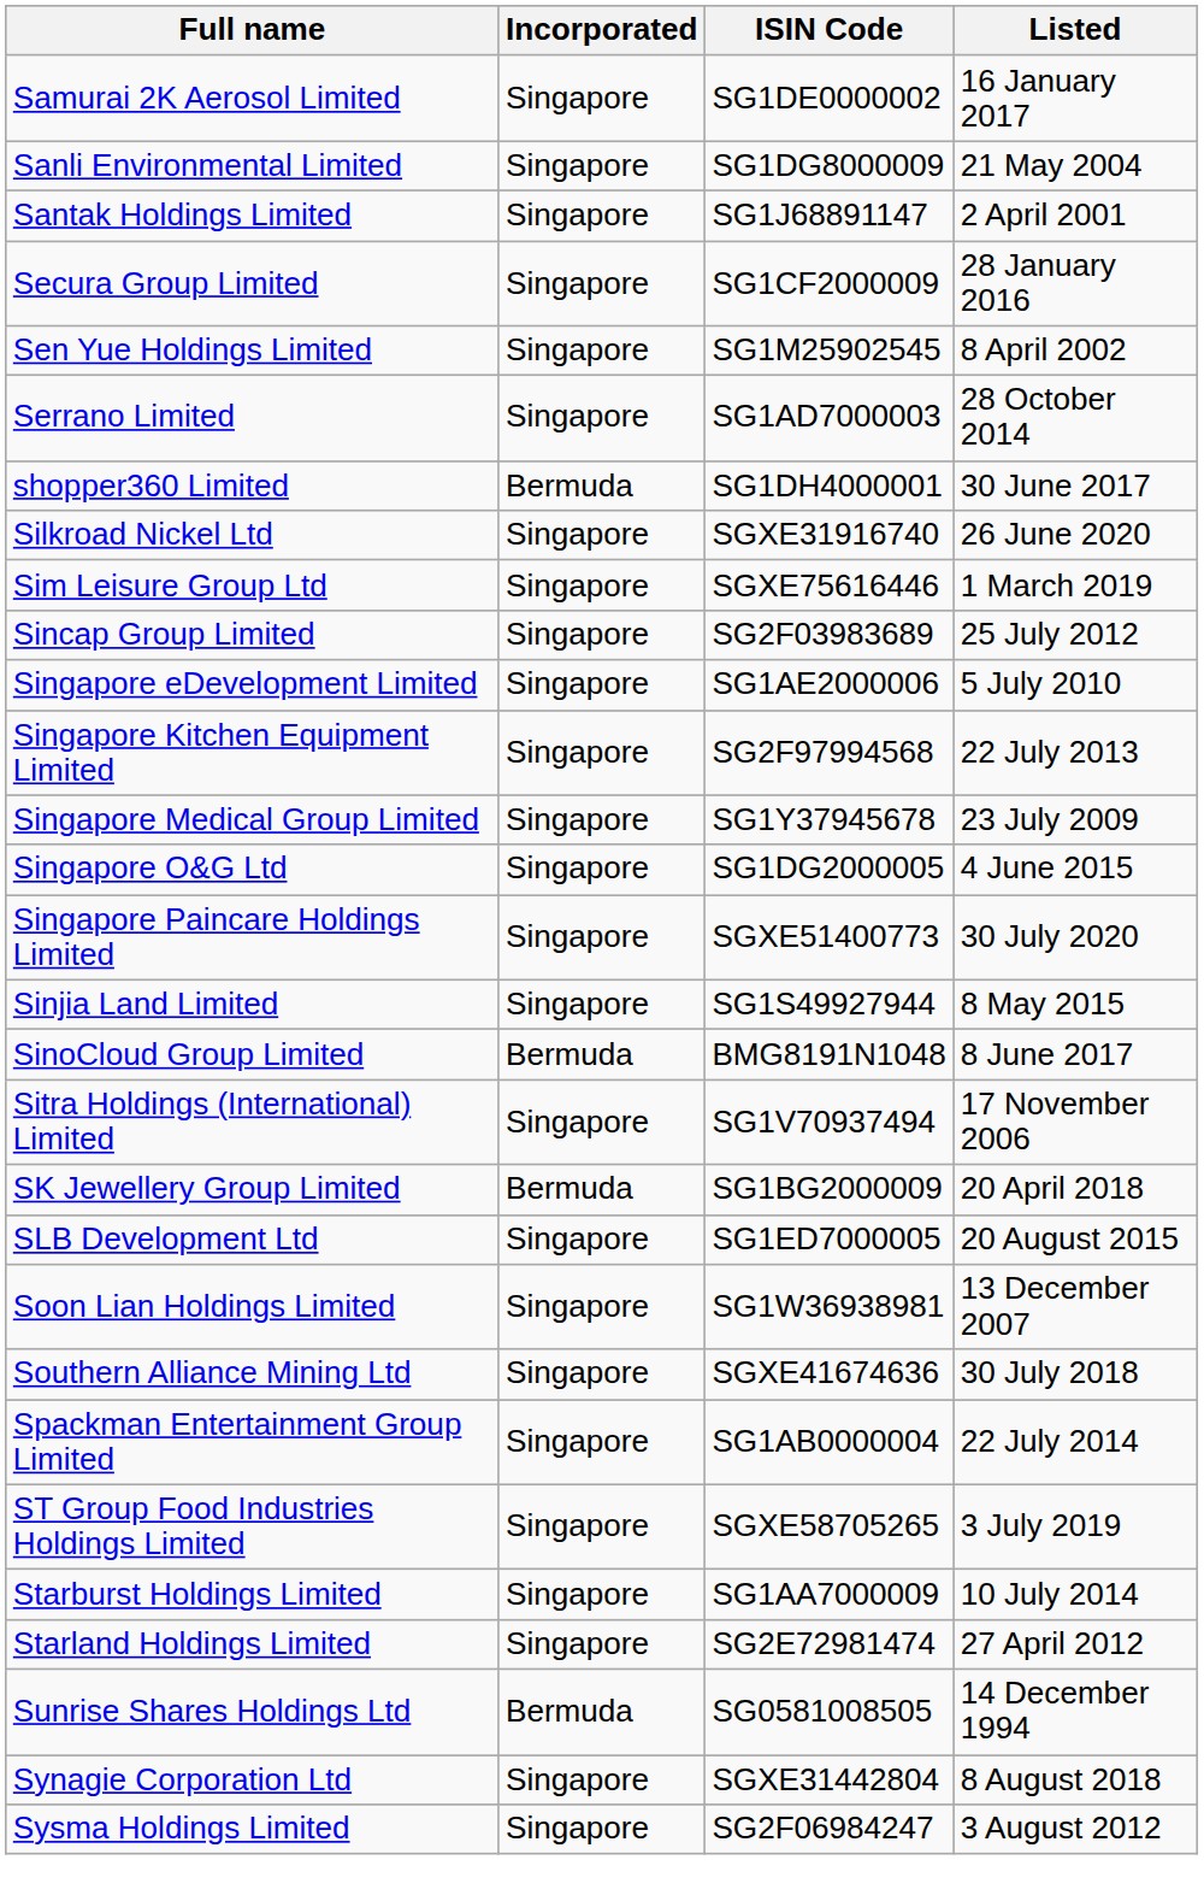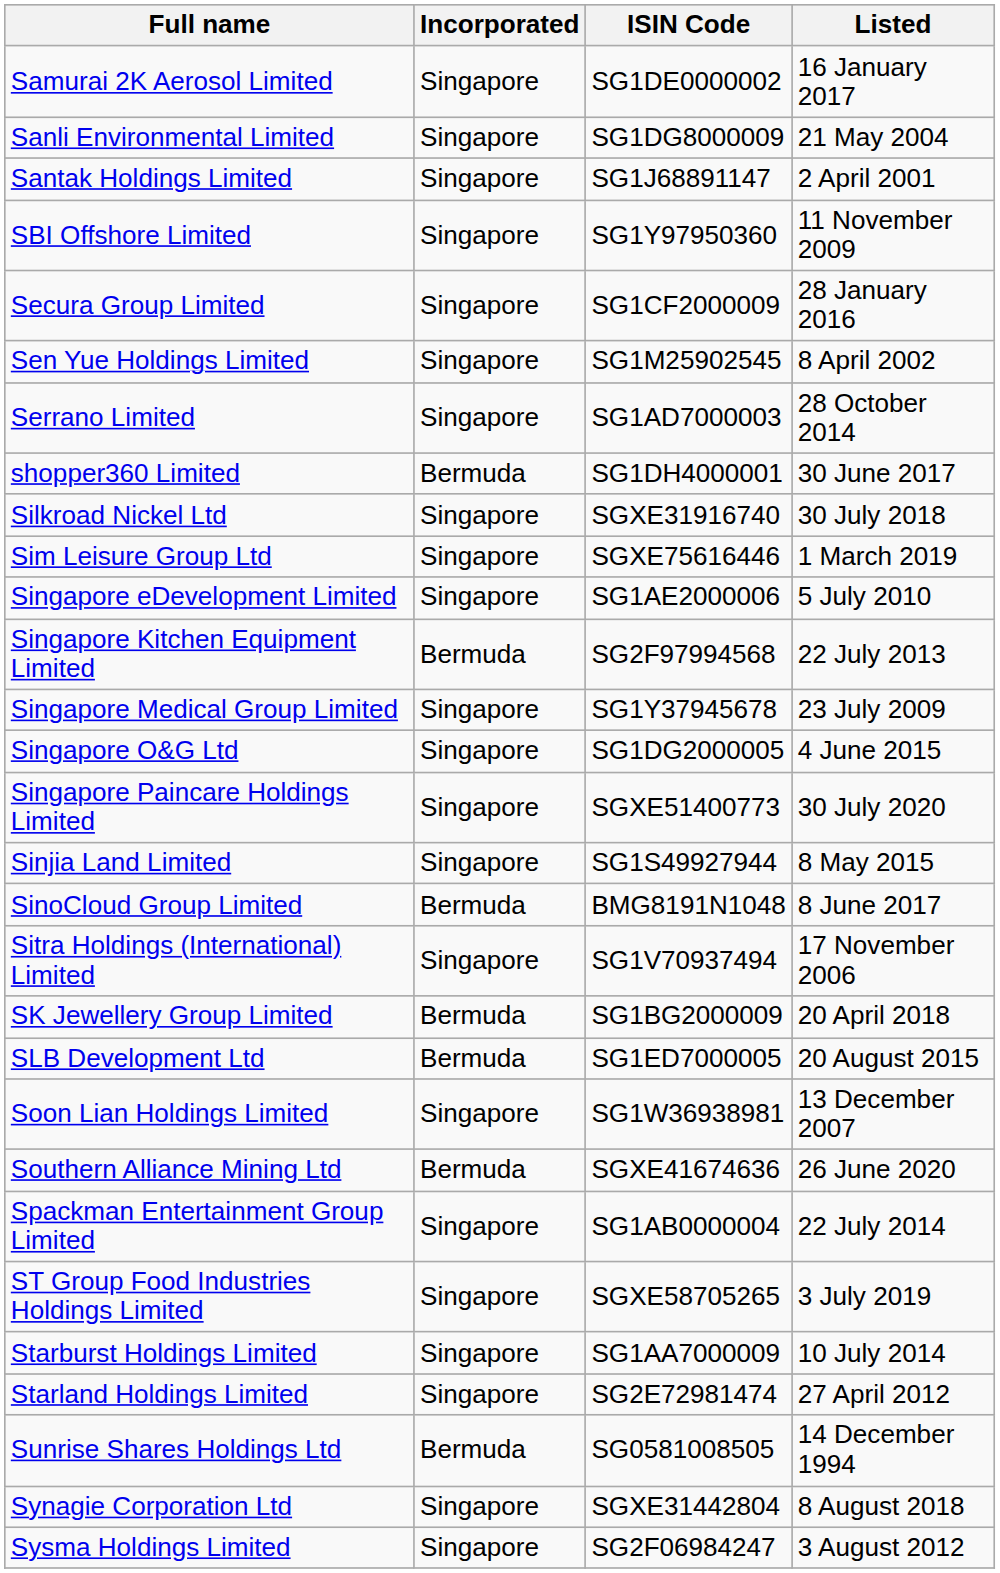 <table class="wikitable">
 <tr>
 <th>Full name</th>
 <th>Incorporated</th>
 <th>ISIN Code</th>
 <th>Listed</th>
 </tr>
 <tr>
 <td><a href='#'>Samurai 2K Aerosol Limited</a></td>
 <td>Singapore</td>
 <td>SG1DE0000002</td>
 <td>16 January 2017</td>
 </tr>
 <tr>
 <td><a href='#'>Sanli Environmental Limited</a></td>
 <td>Singapore</td>
 <td>SG1DG8000009</td>
 <td>21 May 2004</td>
 </tr>
 <tr>
 <td><a href='#'>Santak Holdings Limited</a></td>
 <td>Singapore</td>
 <td>SG1J68891147</td>
 <td>2 April 2001</td>
+</tr>
+<tr>
+<td><a href='#'>SBI Offshore Limited</a></td>
+<td>Singapore</td>
+<td>SG1Y97950360</td>
+<td>11 November 2009</td>
 </tr>
 <tr>
 <td><a href='#'>Secura Group Limited</a></td>
 <td>Singapore</td>
 <td>SG1CF2000009</td>
 <td>28 January 2016</td>
 </tr>
 <tr>
 <td><a href='#'>Sen Yue Holdings Limited</a></td>
 <td>Singapore</td>
 <td>SG1M25902545</td>
 <td>8 April 2002</td>
 </tr>
 <tr>
 <td><a href='#'>Serrano Limited</a></td>
 <td>Singapore</td>
 <td>SG1AD7000003</td>
 <td>28 October 2014</td>
 </tr>
 <tr>
 <td><a href='#'>shopper360 Limited</a></td>
 <td>Bermuda</td>
 <td>SG1DH4000001</td>
 <td>30 June 2017</td>
 </tr>
 <tr>
 <td><a href='#'>Silkroad Nickel Ltd</a></td>
 <td>Singapore</td>
 <td>SGXE31916740</td>
-<td>26 June 2020</td>
+<td>30 July 2018</td>
 </tr>
 <tr>
 <td><a href='#'>Sim Leisure Group Ltd</a></td>
 <td>Singapore</td>
 <td>SGXE75616446</td>
 <td>1 March 2019</td>
-</tr>
-<tr>
-<td><a href='#'>Sincap Group Limited</a></td>
-<td>Singapore</td>
-<td>SG2F03983689</td>
-<td>25 July 2012</td>
 </tr>
 <tr>
 <td><a href='#'>Singapore eDevelopment Limited</a></td>
 <td>Singapore</td>
 <td>SG1AE2000006</td>
 <td>5 July 2010</td>
 </tr>
 <tr>
 <td><a href='#'>Singapore Kitchen Equipment Limited</a></td>
-<td>Singapore</td>
+<td>Bermuda</td>
 <td>SG2F97994568</td>
 <td>22 July 2013</td>
 </tr>
 <tr>
 <td><a href='#'>Singapore Medical Group Limited</a></td>
 <td>Singapore</td>
 <td>SG1Y37945678</td>
 <td>23 July 2009</td>
 </tr>
 <tr>
 <td><a href='#'>Singapore O&G Ltd</a></td>
 <td>Singapore</td>
 <td>SG1DG2000005</td>
 <td>4 June 2015</td>
 </tr>
 <tr>
 <td><a href='#'>Singapore Paincare Holdings Limited</a></td>
 <td>Singapore</td>
 <td>SGXE51400773</td>
 <td>30 July 2020</td>
 </tr>
 <tr>
 <td><a href='#'>Sinjia Land Limited</a></td>
 <td>Singapore</td>
 <td>SG1S49927944</td>
 <td>8 May 2015</td>
 </tr>
 <tr>
 <td><a href='#'>SinoCloud Group Limited</a></td>
 <td>Bermuda</td>
 <td>BMG8191N1048</td>
 <td>8 June 2017</td>
 </tr>
 <tr>
 <td><a href='#'>Sitra Holdings (International) Limited</a></td>
 <td>Singapore</td>
 <td>SG1V70937494</td>
 <td>17 November 2006</td>
 </tr>
 <tr>
 <td><a href='#'>SK Jewellery Group Limited</a></td>
 <td>Bermuda</td>
 <td>SG1BG2000009</td>
 <td>20 April 2018</td>
 </tr>
 <tr>
 <td><a href='#'>SLB Development Ltd</a></td>
-<td>Singapore</td>
+<td>Bermuda</td>
 <td>SG1ED7000005</td>
 <td>20 August 2015</td>
 </tr>
 <tr>
 <td><a href='#'>Soon Lian Holdings Limited</a></td>
 <td>Singapore</td>
 <td>SG1W36938981</td>
 <td>13 December 2007</td>
 </tr>
 <tr>
 <td><a href='#'>Southern Alliance Mining Ltd</a></td>
-<td>Singapore</td>
+<td>Bermuda</td>
 <td>SGXE41674636</td>
-<td>30 July 2018</td>
+<td>26 June 2020</td>
 </tr>
 <tr>
 <td><a href='#'>Spackman Entertainment Group Limited</a></td>
 <td>Singapore</td>
 <td>SG1AB0000004</td>
 <td>22 July 2014</td>
 </tr>
 <tr>
 <td><a href='#'>ST Group Food Industries Holdings Limited</a></td>
 <td>Singapore</td>
 <td>SGXE58705265</td>
 <td>3 July 2019</td>
 </tr>
 <tr>
 <td><a href='#'>Starburst Holdings Limited</a></td>
 <td>Singapore</td>
 <td>SG1AA7000009</td>
 <td>10 July 2014</td>
 </tr>
 <tr>
 <td><a href='#'>Starland Holdings Limited</a></td>
 <td>Singapore</td>
 <td>SG2E72981474</td>
 <td>27 April 2012</td>
 </tr>
 <tr>
 <td><a href='#'>Sunrise Shares Holdings Ltd</a></td>
 <td>Bermuda</td>
 <td>SG0581008505</td>
 <td>14 December 1994</td>
 </tr>
 <tr>
 <td><a href='#'>Synagie Corporation Ltd</a></td>
 <td>Singapore</td>
 <td>SGXE31442804</td>
 <td>8 August 2018</td>
 </tr>
 <tr>
 <td><a href='#'>Sysma Holdings Limited</a></td>
 <td>Singapore</td>
 <td>SG2F06984247</td>
 <td>3 August 2012</td>
 </tr>
 </table>
